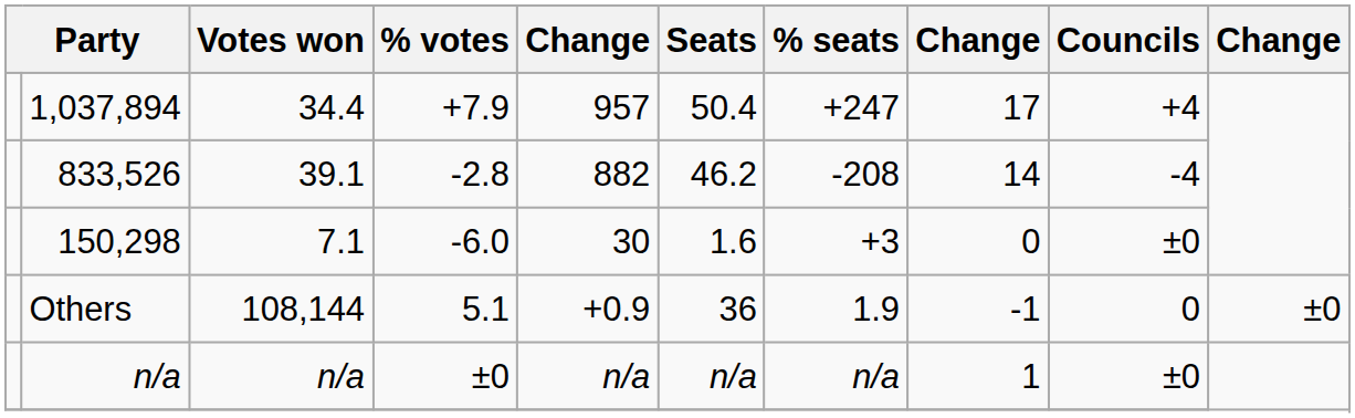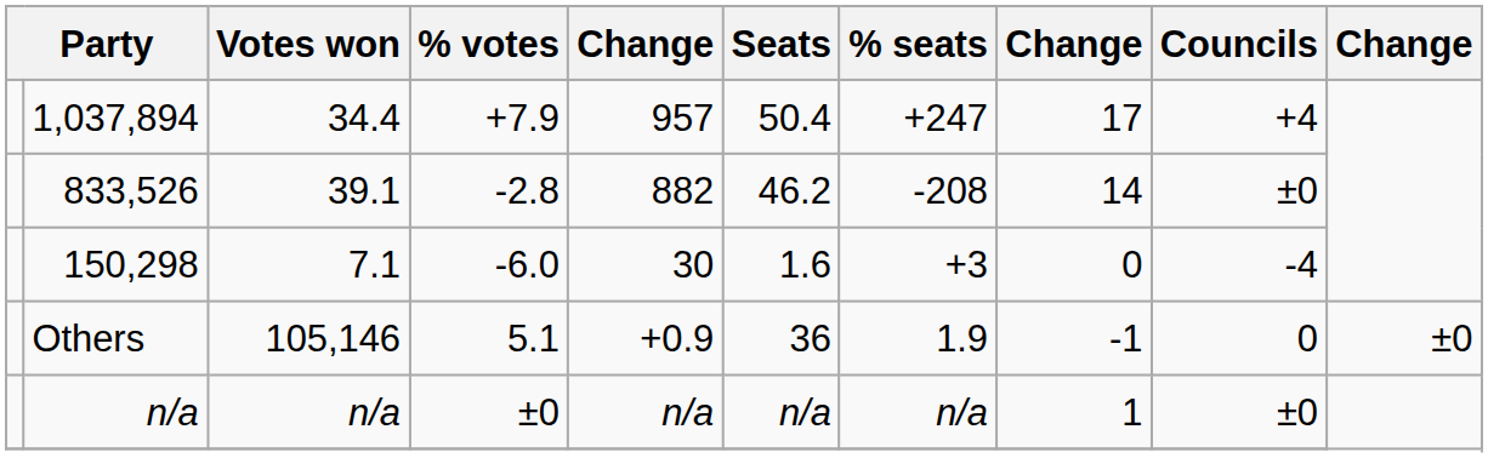 <table class="wikitable" style="font-size:95%;line-height:23px">
 <tr>
 <th colspan="2">Party</th>
 <th>Votes won</th>
 <th>% votes</th>
 <th>Change</th>
 <th>Seats</th>
 <th>% seats</th>
 <th>Change</th>
 <th>Councils</th>
 <th>Change</th>
 </tr>
 <tr>
 <td></td>
 <td align="right">1,037,894</td>
 <td align="right">34.4</td>
 <td align="right">+7.9</td>
 <td align="right">957</td>
 <td align="right">50.4</td>
 <td align="right">+247</td>
 <td align="right">17</td>
 <td align="right">+4</td>
 </tr>
 <tr>
 <td></td>
 <td align="right">833,526</td>
 <td align="right">39.1</td>
 <td align="right">-2.8</td>
 <td align="right">882</td>
 <td align="right">46.2</td>
 <td align="right">-208</td>
 <td align="right">14</td>
-<td align="right">-4</td>
+<td align="right">±0</td>
 </tr>
 <tr>
 <td></td>
 <td align="right">150,298</td>
 <td align="right">7.1</td>
 <td align="right">-6.0</td>
 <td align="right">30</td>
 <td align="right">1.6</td>
 <td align="right">+3</td>
 <td align="right">0</td>
-<td align="right">±0</td>
+<td align="right">-4</td>
 </tr>
 <tr>
 <td></td>
 <td>Others</td>
-<td align="right">108,144</td>
+<td align="right">105,146</td>
 <td align="right">5.1</td>
 <td align="right">+0.9</td>
 <td align="right">36</td>
 <td align="right">1.9</td>
 <td align="right">-1</td>
 <td align="right">0</td>
 <td align="right">±0</td>
 </tr>
 <tr>
 <td></td>
 <td align="right"><em>n/a</em></td>
 <td align="right"><em>n/a</em></td>
 <td align="right">±0</td>
 <td align="right"><em>n/a</em></td>
 <td align="right"><em>n/a</em></td>
 <td align="right"><em>n/a</em></td>
 <td align="right">1</td>
 <td align="right">±0</td>
 </tr>
 <tr>
 </tr>
 </table>
